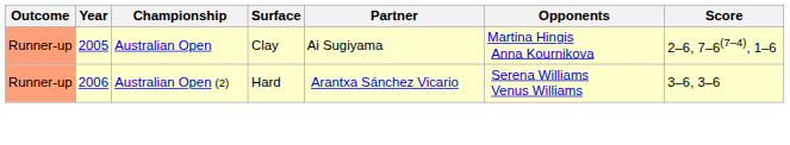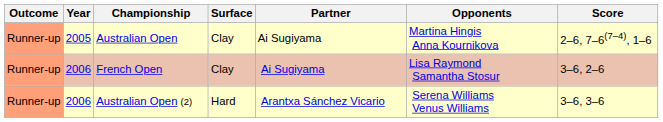 <table class="sortable wikitable" style=font-size:97%>
 <tr>
 <th>Outcome</th>
 <th>Year</th>
 <th width=150>Championship</th>
 <th>Surface</th>
 <th width=200>Partner</th>
 <th width=200>Opponents</th>
 <th width=130>Score</th>
 </tr>
 <tr style="background:#ffc;">
 <td bgcolor=FFA07A>Runner-up</td>
 <td><a href='#'>2005</a></td>
 <td><a href='#'>Australian Open</a></td>
 <td>Clay</td>
 <td> Ai Sugiyama</td>
 <td> <a href='#'>Martina Hingis</a> <br>  <a href='#'>Anna Kournikova</a></td>
 <td>2–6, 7–6<sup>(7–4)</sup>, 1–6</td>
 </tr>
+<tr style="background:#ebc2af;">
+<td bgcolor=FFA07A>Runner-up</td>
+<td><a href='#'>2006</a></td>
+<td><a href='#'>French Open</a></td>
+<td>Clay</td>
+<td> <a href='#'>Ai Sugiyama</a></td>
+<td> <a href='#'>Lisa Raymond</a> <br>  <a href='#'>Samantha Stosur</a></td>
+<td>3–6, 2–6</td>
+</tr>
 <tr style="background:#ffc;">
 <td bgcolor=FFA07A>Runner-up</td>
 <td><a href='#'>2006</a></td>
 <td><a href='#'>Australian Open</a> <small>(2)</small></td>
 <td>Hard</td>
 <td> <a href='#'>Arantxa Sánchez Vicario</a></td>
 <td> <a href='#'>Serena Williams</a> <br>  <a href='#'>Venus Williams</a></td>
 <td>3–6, 3–6</td>
 </tr>
 </table>
